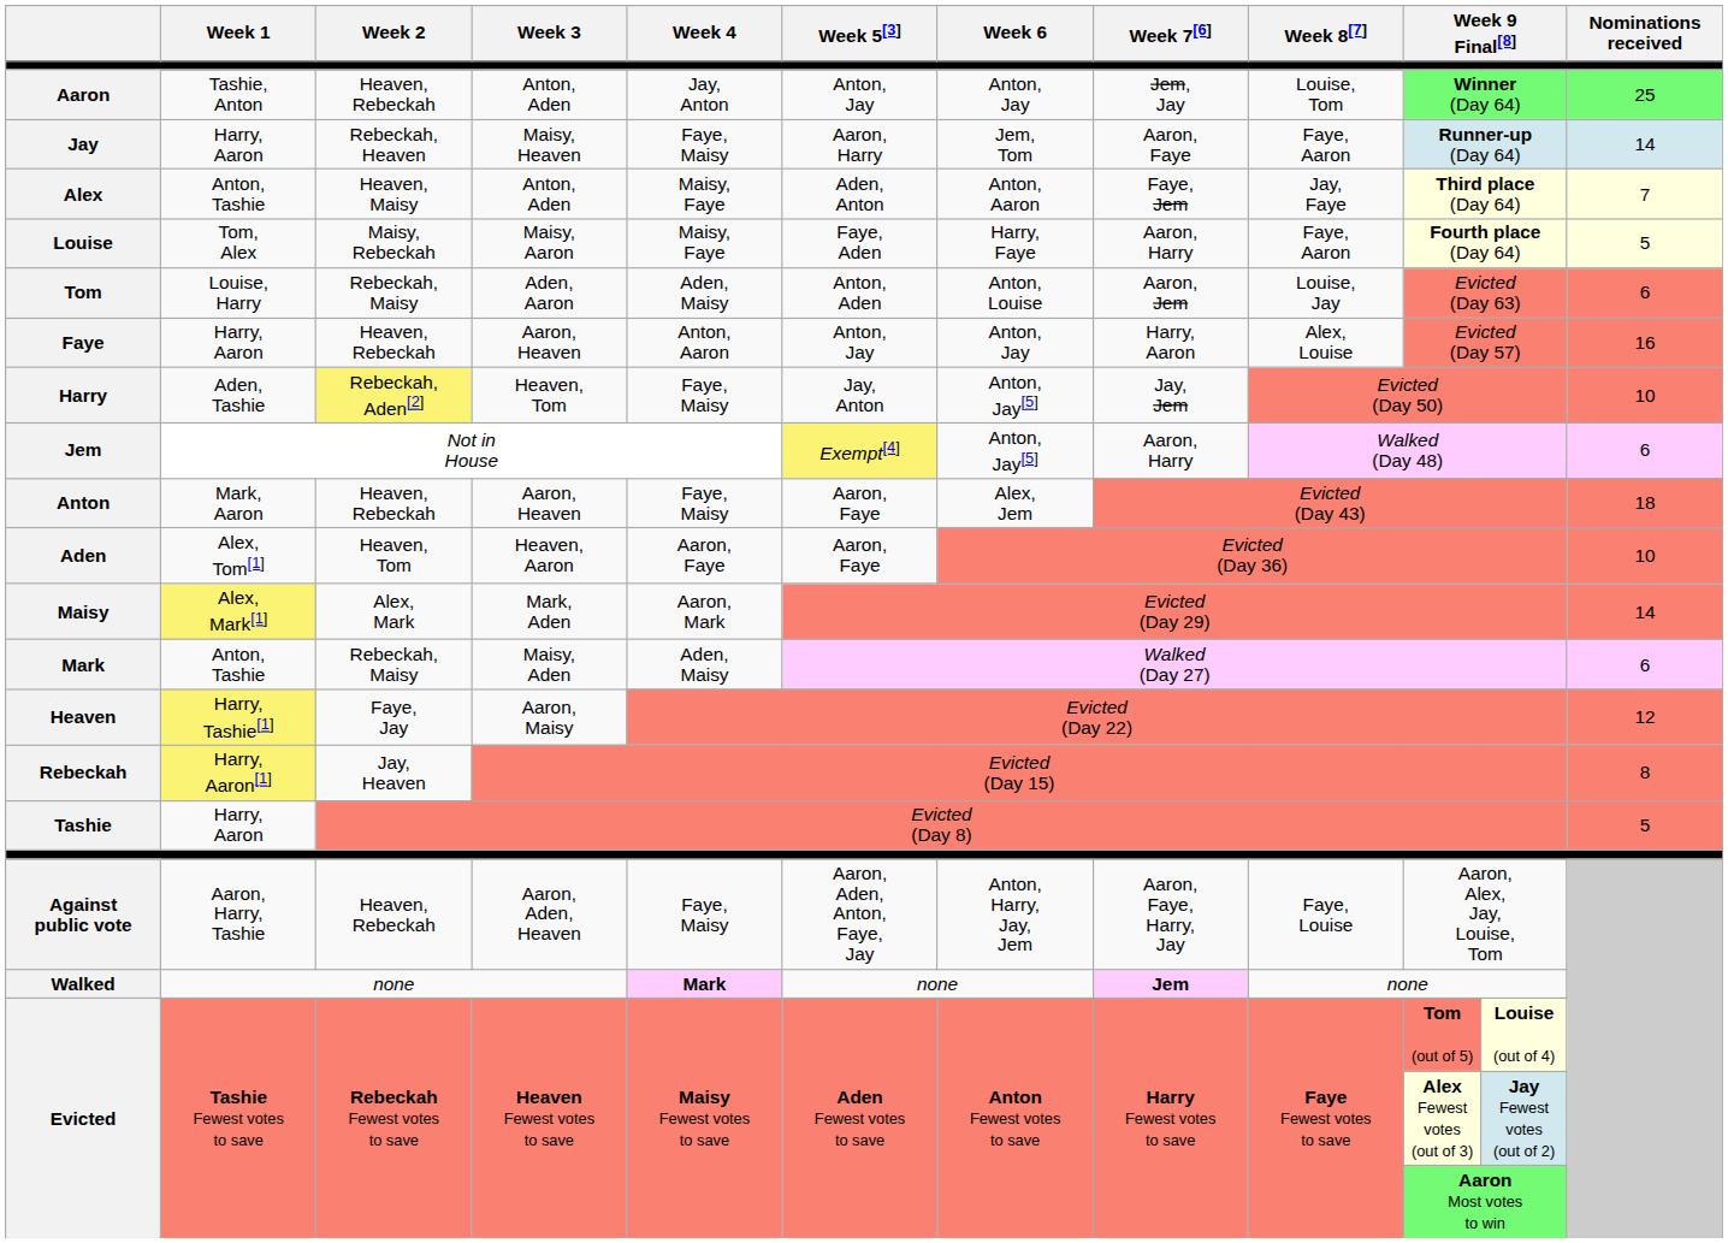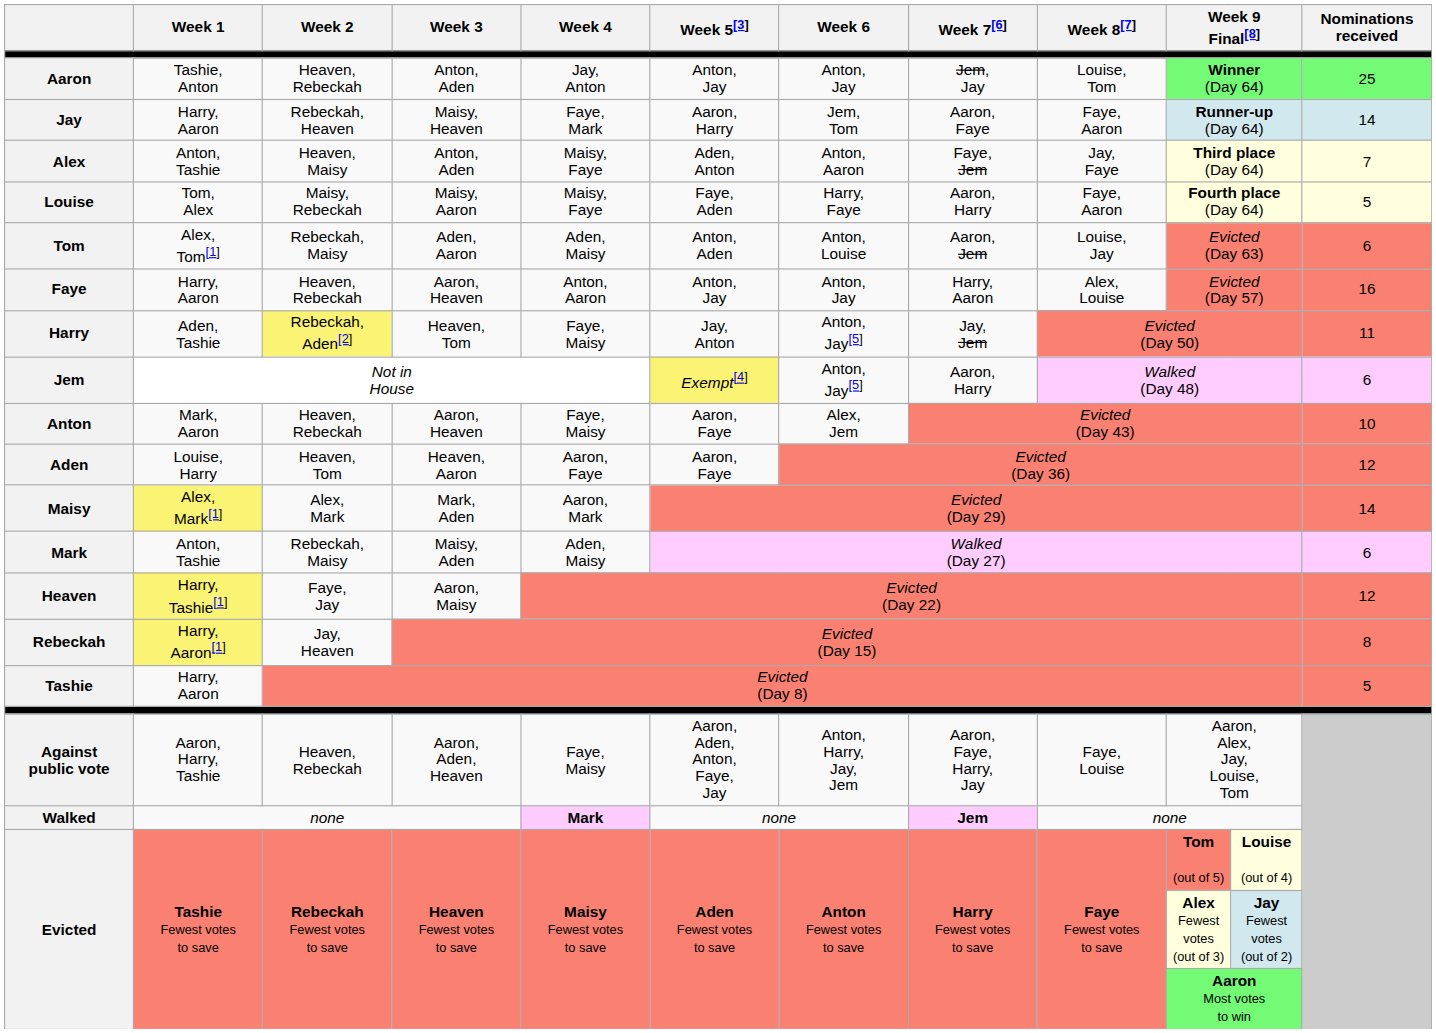 <table class="wikitable" style="text-align:center; width:100%; font-size:85%; line-height:15px;">
 <tr>
 <th style="width:7%"></th>
 <th style="width:7%">Week 1</th>
 <th style="width:7%">Week 2</th>
 <th style="width:7%">Week 3</th>
 <th style="width:7%">Week 4</th>
 <th style="width:7%">Week 5<sup><a href='#'>[3</a>]</sup></th>
 <th style="width:7%">Week 6</th>
 <th style="width:7%" colspan="2">Week 7<sup><a href='#'>[6</a>]</sup></th>
 <th style="width:7%">Week 8<sup><a href='#'>[7</a>]</sup></th>
 <th style="width:7%" colspan="2">Week 9<br>Final<sup><a href='#'>[8</a>]</sup></th>
 <th style="width:7%">Nominations<br>received</th>
 </tr>
 <tr>
 <th style="background:#000" colspan="13"></th>
 </tr>
 <tr>
 <th>Aaron</th>
 <td>Tashie,<br>Anton</td>
 <td>Heaven,<br>Rebeckah</td>
 <td>Anton,<br>Aden</td>
 <td>Jay,<br>Anton</td>
 <td>Anton,<br>Jay</td>
 <td>Anton,<br>Jay</td>
 <td colspan="2"><s>Jem</s>,<br>Jay</td>
 <td>Louise,<br>Tom</td>
 <td style="background:#73FB76" colspan="2"><strong>Winner</strong><br>(Day 64)</td>
 <td style="background:#73FB76">25</td>
 </tr>
 <tr>
 <th>Jay</th>
 <td>Harry,<br>Aaron</td>
 <td>Rebeckah,<br>Heaven</td>
 <td>Maisy,<br>Heaven</td>
-<td>Faye,<br>Maisy</td>
+<td>Faye,<br>Mark</td>
 <td>Aaron,<br>Harry</td>
 <td>Jem,<br>Tom</td>
 <td colspan="2">Aaron,<br>Faye</td>
 <td>Faye,<br>Aaron</td>
 <td style="background:#D1E8EF" colspan="2"><strong>Runner-up</strong><br>(Day 64)</td>
 <td style="background:#D1E8EF">14</td>
 </tr>
 <tr>
 <th>Alex</th>
 <td>Anton,<br>Tashie</td>
 <td>Heaven,<br>Maisy</td>
 <td>Anton,<br>Aden</td>
 <td>Maisy,<br>Faye</td>
 <td>Aden,<br>Anton</td>
 <td>Anton,<br>Aaron</td>
 <td colspan="2">Faye,<br><s>Jem</s></td>
 <td>Jay,<br>Faye</td>
 <td style="background:#ffffdd" colspan="2"><strong>Third place</strong><br>(Day 64)</td>
 <td style="background:#ffffdd">7</td>
 </tr>
 <tr>
 <th>Louise</th>
 <td>Tom,<br>Alex</td>
 <td>Maisy,<br>Rebeckah</td>
 <td>Maisy,<br>Aaron</td>
 <td>Maisy,<br>Faye</td>
 <td>Faye,<br>Aden</td>
 <td>Harry,<br>Faye</td>
 <td colspan="2">Aaron,<br>Harry</td>
 <td>Faye,<br>Aaron</td>
 <td style="background:#ffffdd" colspan="2"><strong>Fourth place</strong><br>(Day 64)</td>
 <td style="background:#ffffdd">5</td>
 </tr>
 <tr>
 <th>Tom</th>
-<td>Louise,<br>Harry</td>
+<td>Alex,<br>Tom<sup><a href='#'>[1</a>]</sup></td>
 <td>Rebeckah,<br>Maisy</td>
 <td>Aden,<br>Aaron</td>
 <td>Aden,<br>Maisy</td>
 <td>Anton,<br>Aden</td>
 <td>Anton,<br>Louise</td>
 <td colspan="2">Aaron,<br><s>Jem</s></td>
 <td>Louise,<br>Jay</td>
 <td colspan="2" style="background:#FA8072"><em>Evicted</em><br>(Day 63)</td>
 <td style="background:#FA8072">6</td>
 </tr>
 <tr>
 <th>Faye</th>
 <td>Harry,<br>Aaron</td>
 <td>Heaven,<br>Rebeckah</td>
 <td>Aaron,<br>Heaven</td>
 <td>Anton,<br>Aaron</td>
 <td>Anton,<br>Jay</td>
 <td>Anton,<br>Jay</td>
 <td colspan="2">Harry,<br>Aaron</td>
 <td>Alex,<br>Louise</td>
 <td colspan="2" style="background:#FA8072"><em>Evicted</em><br>(Day 57)</td>
 <td style="background:#FA8072">16</td>
 </tr>
 <tr>
 <th>Harry</th>
 <td>Aden,<br>Tashie</td>
 <td style="background:#FBF373">Rebeckah,<br>Aden<sup><a href='#'>[2</a>]</sup></td>
 <td>Heaven,<br>Tom</td>
 <td>Faye,<br>Maisy</td>
 <td>Jay,<br>Anton</td>
 <td>Anton,<br>Jay<sup><a href='#'>[5</a>]</sup></td>
 <td colspan="2">Jay,<br><s>Jem</s></td>
 <td colspan="3" style="background:#FA8072"><em>Evicted</em><br>(Day 50)</td>
-<td style="background:#FA8072">10</td>
+<td style="background:#FA8072">11</td>
 </tr>
 <tr>
 <th>Jem</th>
 <td style=background:white colspan="4"><em>Not in<br>House</em></td>
 <td style="background:#FBF373"><em>Exempt</em><sup><a href='#'>[4</a>]</sup></td>
 <td>Anton,<br>Jay<sup><a href='#'>[5</a>]</sup></td>
 <td colspan="2">Aaron,<br>Harry</td>
 <td colspan="3" style="background:#FCF"><em>Walked</em><br>(Day 48)</td>
 <td style="background:#FCF">6</td>
 </tr>
 <tr>
 <th>Anton</th>
 <td>Mark,<br>Aaron</td>
 <td>Heaven,<br>Rebeckah</td>
 <td>Aaron,<br>Heaven</td>
 <td>Faye,<br>Maisy</td>
 <td>Aaron,<br>Faye</td>
 <td>Alex,<br>Jem</td>
 <td colspan="5" style="background:#FA8072"><em>Evicted</em><br>(Day 43)</td>
-<td style="background:#FA8072">18</td>
+<td style="background:#FA8072">10</td>
 </tr>
 <tr>
 <th>Aden</th>
-<td>Alex,<br>Tom<sup><a href='#'>[1</a>]</sup></td>
+<td>Louise,<br>Harry</td>
 <td>Heaven,<br>Tom</td>
 <td>Heaven,<br>Aaron</td>
 <td>Aaron,<br>Faye</td>
 <td>Aaron,<br>Faye</td>
 <td colspan="6" style="background:#FA8072"><em>Evicted</em><br>(Day 36)</td>
-<td style="background:#FA8072">10</td>
+<td style="background:#FA8072">12</td>
 </tr>
 <tr>
 <th>Maisy</th>
 <td style="background:#FBF373">Alex,<br>Mark<sup><a href='#'>[1</a>]</sup></td>
 <td>Alex,<br>Mark</td>
 <td>Mark,<br>Aden</td>
 <td>Aaron,<br>Mark</td>
 <td colspan="7" style="background:#FA8072"><em>Evicted</em><br>(Day 29)</td>
 <td style="background:#FA8072">14</td>
 </tr>
 <tr>
 <th>Mark</th>
 <td>Anton,<br>Tashie</td>
 <td>Rebeckah,<br>Maisy</td>
 <td>Maisy,<br>Aden</td>
 <td>Aden,<br>Maisy</td>
 <td colspan="7" style="background:#FCF"><em>Walked</em><br>(Day 27)</td>
 <td style="background:#FCF">6</td>
 </tr>
 <tr>
 <th>Heaven</th>
 <td style="background:#FBF373">Harry,<br>Tashie<sup><a href='#'>[1</a>]</sup></td>
 <td>Faye,<br>Jay</td>
 <td>Aaron,<br>Maisy</td>
 <td colspan="8" style="background:#FA8072"><em>Evicted</em><br>(Day 22)</td>
 <td style="background:#FA8072">12</td>
 </tr>
 <tr>
 <th>Rebeckah</th>
 <td style="background:#FBF373">Harry,<br>Aaron<sup><a href='#'>[1</a>]</sup></td>
 <td>Jay,<br>Heaven</td>
 <td colspan="9" style="background:#FA8072"><em>Evicted</em><br>(Day 15)</td>
 <td style="background:#FA8072">8</td>
 </tr>
 <tr>
 <th>Tashie</th>
 <td>Harry,<br>Aaron</td>
 <td colspan="10" style="background:#FA8072"><em>Evicted</em><br>(Day 8)</td>
 <td style="background:#FA8072">5</td>
 </tr>
 <tr>
 <th style="background:#000" colspan="13"></th>
 </tr>
 <tr>
 <th>Against<br>public vote</th>
 <td>Aaron,<br>Harry,<br>Tashie</td>
 <td>Heaven,<br>Rebeckah</td>
 <td>Aaron,<br>Aden,<br>Heaven</td>
 <td>Faye,<br>Maisy</td>
 <td>Aaron,<br>Aden,<br>Anton,<br>Faye,<br>Jay</td>
 <td>Anton,<br>Harry,<br>Jay,<br>Jem</td>
 <td colspan="2">Aaron,<br>Faye,<br>Harry,<br>Jay</td>
 <td>Faye,<br>Louise</td>
 <td colspan="2">Aaron,<br>Alex,<br>Jay,<br>Louise,<br>Tom</td>
 <td style="background:#ccc" rowspan="5"></td>
 </tr>
 <tr>
 <th>Walked</th>
 <td colspan="3"><em>none</em></td>
 <td style="background:#FCF"><strong>Mark</strong></td>
 <td colspan="2"><em>none</em></td>
 <td style="background:#FCF" colspan="2"><strong>Jem</strong></td>
 <td colspan="3"><em>none</em></td>
 </tr>
 <tr>
 <th rowspan="3">Evicted</th>
 <td style="background:#FA8072" rowspan="3"><strong>Tashie</strong><br><small>Fewest votes<br>to save</small></td>
 <td style="background:#FA8072" rowspan="3"><strong>Rebeckah</strong><br><small>Fewest votes<br>to save</small></td>
 <td style="background:#FA8072" rowspan="3"><strong>Heaven</strong><br><small>Fewest votes<br>to save</small></td>
 <td style="background:#FA8072" rowspan="3"><strong>Maisy</strong><br><small>Fewest votes<br>to save</small></td>
 <td style="background:#FA8072" rowspan="3"><strong>Aden</strong><br><small>Fewest votes<br>to save</small></td>
 <td style="background:#FA8072" rowspan="3"><strong>Anton</strong><br><small>Fewest votes<br>to save</small></td>
 <td style="background:#FA8072" rowspan="3" colspan="2"><strong>Harry</strong><br><small>Fewest votes<br>to save</small></td>
 <td style="background:#FA8072" rowspan="3"><strong>Faye</strong><br><small>Fewest votes<br>to save</small></td>
 <td style="background:#FA8072"><strong>Tom</strong><br><small><br>(out of 5)</small></td>
 <td style="background:#ffffdd"><strong>Louise</strong><br><small><br>(out of 4)</small></td>
 </tr>
 <tr>
 <td style="background:#ffffdd"><strong>Alex</strong><br><small>Fewest votes<br>(out of 3)</small></td>
 <td style="background:#D1E8EF"><strong>Jay</strong><br><small>Fewest votes<br>(out of 2)</small></td>
 </tr>
 <tr>
 <td style="background:#73FB76" colspan="2"><strong>Aaron</strong><br><small>Most votes<br>to win</small></td>
 </tr>
 </table>
